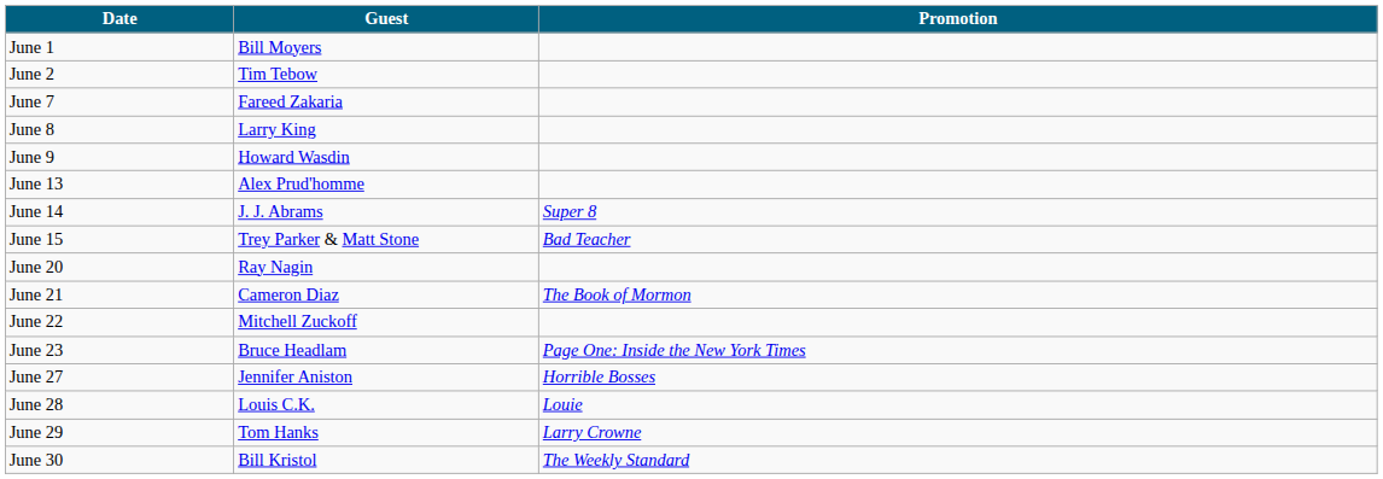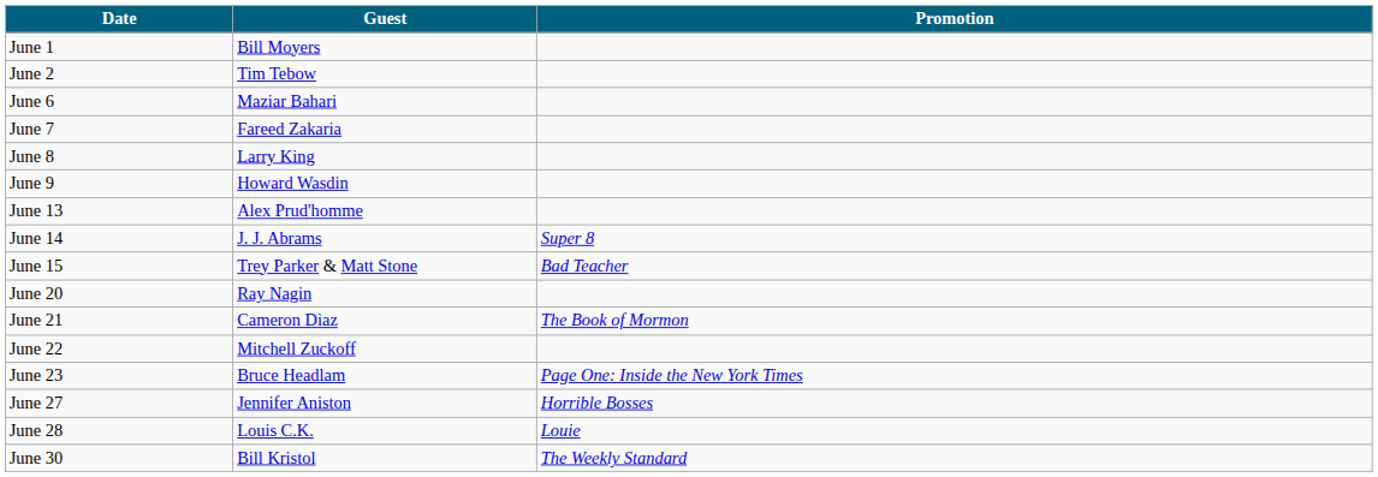 <table class="wikitable" width="100%">
 <tr bgcolor="#CCCCCC">
 <th width="15%" style="background:#006080; color:#FFFFFF">Date</th>
 <th width="20%" style="background:#006080; color:#FFFFFF">Guest</th>
 <th width="55%" style="background:#006080; color:#FFFFFF">Promotion</th>
 </tr>
 <tr>
 <td>June 1</td>
 <td><a href='#'>Bill Moyers</a></td>
 <td></td>
 </tr>
 <tr>
 <td>June 2</td>
 <td><a href='#'>Tim Tebow</a></td>
+<td></td>
+</tr>
+<tr>
+<td>June 6</td>
+<td><a href='#'>Maziar Bahari</a></td>
 <td></td>
 </tr>
 <tr>
 <td>June 7</td>
 <td><a href='#'>Fareed Zakaria</a></td>
 <td></td>
 </tr>
 <tr>
 <td>June 8</td>
 <td><a href='#'>Larry King</a></td>
 <td></td>
 </tr>
 <tr>
 <td>June 9</td>
 <td><a href='#'>Howard Wasdin</a></td>
 <td></td>
 </tr>
 <tr>
 <td>June 13</td>
 <td><a href='#'>Alex Prud'homme</a></td>
 <td></td>
 </tr>
 <tr>
 <td>June 14</td>
 <td><a href='#'>J. J. Abrams</a></td>
 <td><em><a href='#'>Super 8</a></em></td>
 </tr>
 <tr>
 <td>June 15</td>
 <td><a href='#'>Trey Parker</a> & <a href='#'>Matt Stone</a></td>
 <td><em><a href='#'>Bad Teacher</a></em></td>
 </tr>
 <tr>
 <td>June 20</td>
 <td><a href='#'>Ray Nagin</a></td>
 <td></td>
 </tr>
 <tr>
 <td>June 21</td>
 <td><a href='#'>Cameron Diaz</a></td>
 <td><em><a href='#'>The Book of Mormon</a></em></td>
 </tr>
 <tr>
 <td>June 22</td>
 <td><a href='#'>Mitchell Zuckoff</a></td>
 <td></td>
 </tr>
 <tr>
 <td>June 23</td>
 <td><a href='#'>Bruce Headlam</a></td>
 <td><em><a href='#'>Page One: Inside the New York Times</a></em></td>
 </tr>
 <tr>
 <td>June 27</td>
 <td><a href='#'>Jennifer Aniston</a></td>
 <td><em><a href='#'>Horrible Bosses</a></em></td>
 </tr>
 <tr>
 <td>June 28</td>
 <td><a href='#'>Louis C.K.</a></td>
 <td><em><a href='#'>Louie</a></em></td>
 </tr>
 <tr>
-<td>June 29</td>
-<td><a href='#'>Tom Hanks</a></td>
-<td><em><a href='#'>Larry Crowne</a></em></td>
-</tr>
-<tr>
 <td>June 30</td>
 <td><a href='#'>Bill Kristol</a></td>
 <td><em><a href='#'>The Weekly Standard</a></em></td>
 </tr>
 </table>
